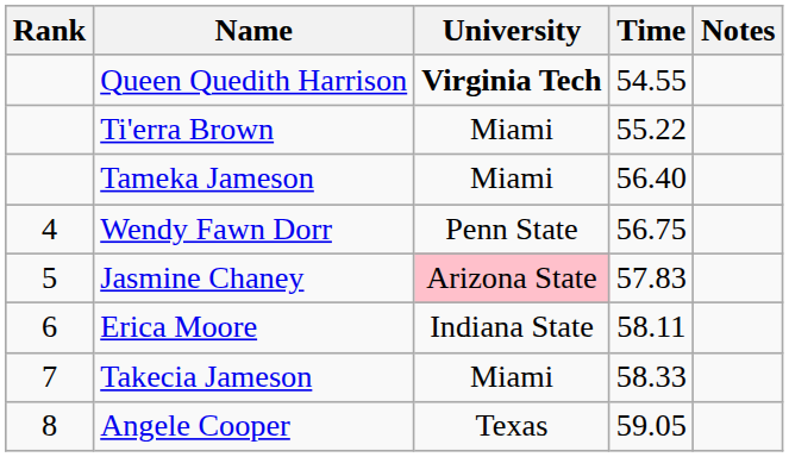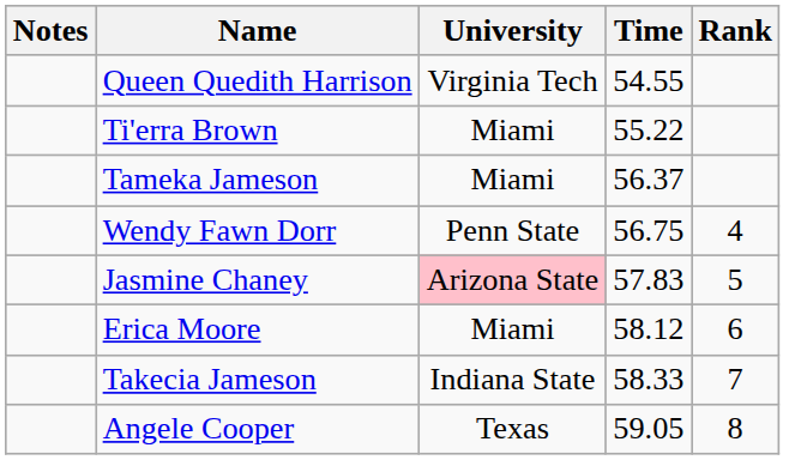 <table class="wikitable sortable" style="text-align:center">
 <tr>
-<th>Rank</th>
+<th>Notes</th>
 <th>Name</th>
 <th>University</th>
 <th>Time</th>
-<th>Notes</th>
+<th>Rank</th>
 </tr>
 <tr>
 <td></td>
 <td align=left><a href='#'>Queen Quedith Harrison</a></td>
-<td><strong>Virginia Tech</strong></td>
+<td>Virginia Tech</td>
 <td>54.55</td>
 <td></td>
 </tr>
 <tr>
 <td></td>
 <td align=left><a href='#'>Ti'erra Brown</a></td>
 <td>Miami</td>
 <td>55.22</td>
 <td></td>
 </tr>
 <tr>
 <td></td>
 <td align=left><a href='#'>Tameka Jameson</a></td>
 <td>Miami</td>
-<td>56.40</td>
+<td>56.37</td>
 <td></td>
 </tr>
 <tr>
-<td>4</td>
+<td></td>
 <td align=left><a href='#'>Wendy Fawn Dorr</a></td>
 <td>Penn State</td>
 <td>56.75</td>
-<td></td>
+<td>4</td>
 </tr>
 <tr>
-<td>5</td>
+<td></td>
 <td align=left><a href='#'>Jasmine Chaney</a></td>
 <td style="background: pink;">Arizona State</td>
 <td>57.83</td>
-<td></td>
+<td>5</td>
 </tr>
 <tr>
+<td></td>
+<td align=left><a href='#'>Erica Moore</a></td>
+<td>Miami</td>
+<td>58.12</td>
 <td>6</td>
-<td align=left><a href='#'>Erica Moore</a></td>
-<td>Indiana State</td>
-<td>58.11</td>
-<td></td>
 </tr>
 <tr>
+<td></td>
+<td align=left><a href='#'>Takecia Jameson</a></td>
+<td>Indiana State</td>
+<td>58.33</td>
 <td>7</td>
-<td align=left><a href='#'>Takecia Jameson</a></td>
-<td>Miami</td>
-<td>58.33</td>
-<td></td>
 </tr>
 <tr>
-<td>8</td>
+<td></td>
 <td align=left><a href='#'>Angele Cooper</a></td>
 <td>Texas</td>
 <td>59.05</td>
-<td></td>
+<td>8</td>
 </tr>
 </table>
